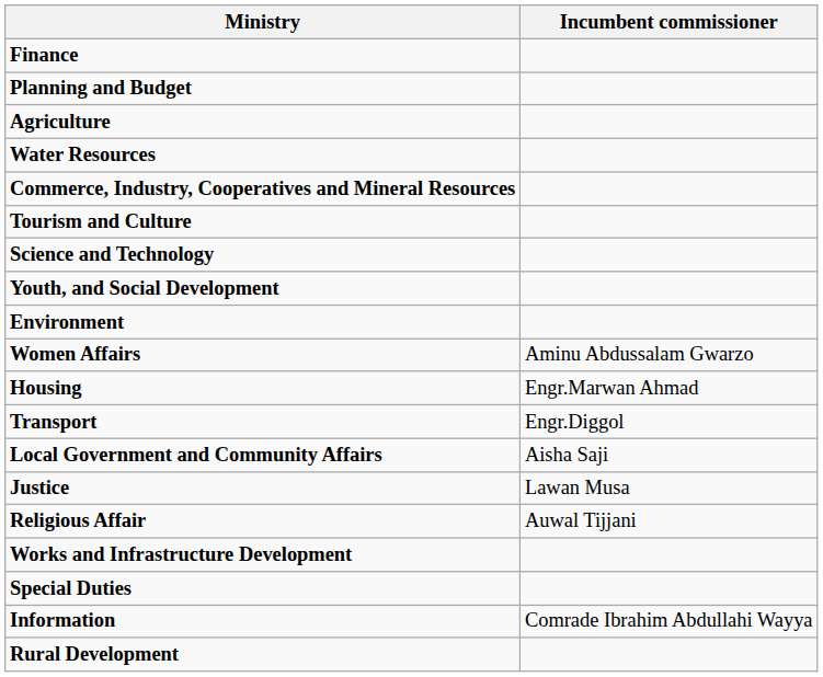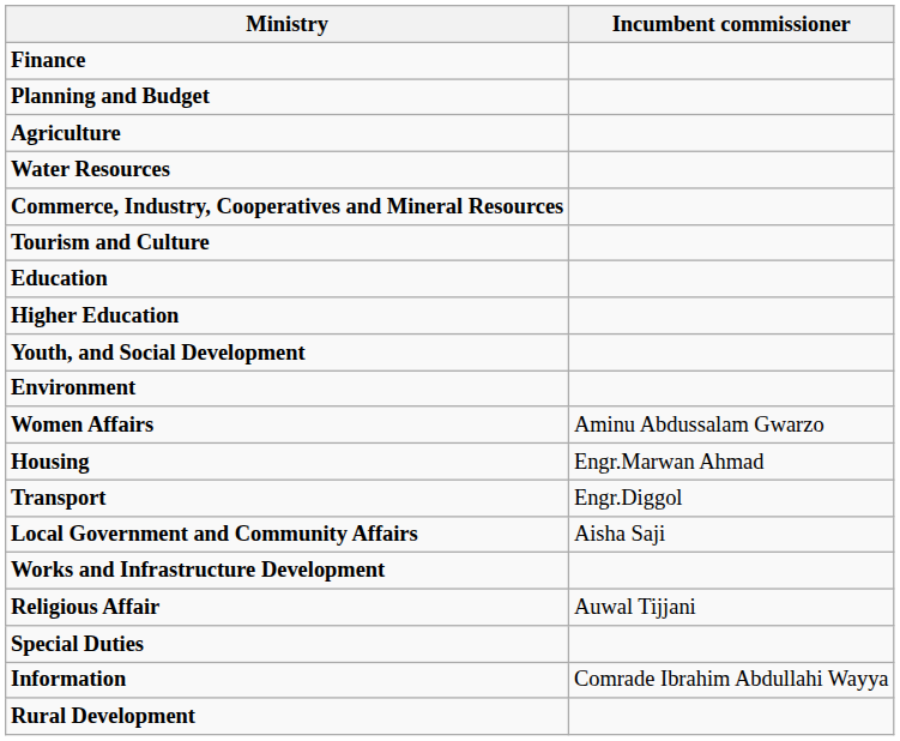 <table class="wikitable" style="font-size:90%;">
 <tr bgcolor="#ececec">
 <th>Ministry</th>
 <th>Incumbent commissioner</th>
 </tr>
 <tr>
 <td><strong>Finance</strong></td>
 <td></td>
 </tr>
 <tr>
 <td><strong>Planning and Budget</strong></td>
 <td></td>
 </tr>
 <tr>
 <td><strong>Agriculture </strong></td>
 <td></td>
 </tr>
 <tr>
 <td><strong>Water Resources</strong></td>
 <td></td>
 </tr>
 <tr>
 <td><strong>Commerce, Industry, Cooperatives and Mineral Resources </strong></td>
 <td></td>
 </tr>
 <tr>
 <td><strong>Tourism and Culture </strong></td>
 <td></td>
 </tr>
 <tr>
-<td><strong>Science and Technology </strong></td>
+<td><strong>Education </strong></td>
+<td></td>
+</tr>
+<tr>
+<td><strong>Higher Education </strong></td>
 <td></td>
 </tr>
 <tr>
 <td><strong>Youth, and Social Development </strong></td>
 <td></td>
 </tr>
 <tr>
 <td><strong>Environment</strong></td>
 <td></td>
 </tr>
 <tr>
 <td><strong>Women Affairs </strong></td>
 <td>Aminu Abdussalam Gwarzo</td>
 </tr>
 <tr>
 <td><strong>Housing</strong></td>
 <td>Engr.Marwan Ahmad</td>
 </tr>
 <tr>
 <td><strong>Transport</strong></td>
 <td>Engr.Diggol</td>
 </tr>
 <tr>
 <td><strong>Local Government and Community Affairs </strong></td>
 <td>Aisha Saji</td>
 </tr>
 <tr>
-<td><strong>Justice </strong></td>
-<td>Lawan Musa</td>
+<td><strong>Works and Infrastructure Development </strong></td>
+<td></td>
 </tr>
 <tr>
 <td><strong>Religious Affair </strong></td>
 <td>Auwal Tijjani</td>
-</tr>
-<tr>
-<td><strong>Works and Infrastructure Development </strong></td>
-<td></td>
 </tr>
 <tr>
 <td><strong>Special Duties </strong></td>
 <td></td>
 </tr>
 <tr>
 <td><strong>Information </strong></td>
 <td>Comrade Ibrahim Abdullahi Wayya</td>
 </tr>
 <tr>
 <td><strong>Rural Development </strong></td>
 <td></td>
 </tr>
 </table>
